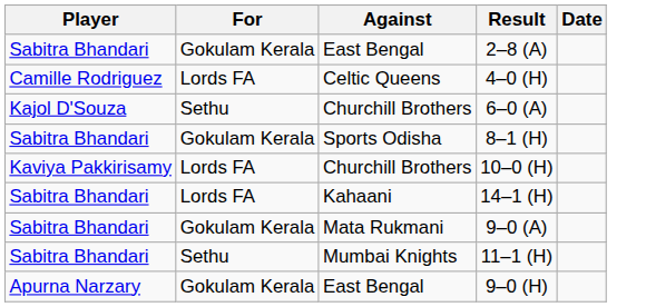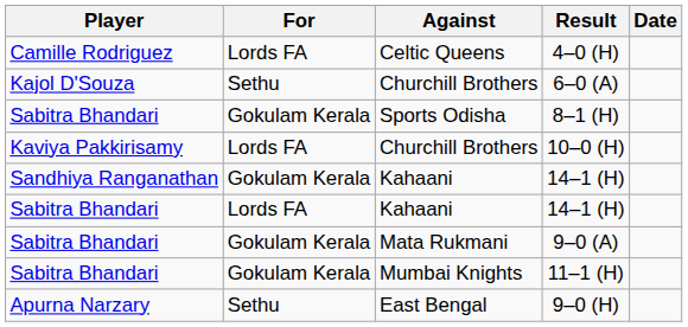 <table class="wikitable">
 <tr>
 <th>Player</th>
 <th>For</th>
 <th>Against</th>
 <th style="text-align:center">Result</th>
 <th>Date</th>
-</tr>
-<tr>
-<td> <a href='#'>Sabitra Bhandari</a></td>
-<td>Gokulam Kerala</td>
-<td>East Bengal</td>
-<td style="text-align:center">2–8 (A)</td>
-<td></td>
 </tr>
 <tr>
 <td> <a href='#'>Camille Rodriguez</a></td>
 <td>Lords FA</td>
 <td>Celtic Queens</td>
 <td style="text-align:center">4–0 (H)</td>
 <td></td>
 </tr>
 <tr>
 <td> <a href='#'>Kajol D'Souza</a></td>
 <td>Sethu</td>
 <td>Churchill Brothers</td>
 <td style="text-align:center">6–0 (A)</td>
 <td></td>
 </tr>
 <tr>
 <td> <a href='#'>Sabitra Bhandari</a></td>
 <td>Gokulam Kerala</td>
 <td>Sports Odisha</td>
 <td style="text-align:center">8–1 (H)</td>
 <td></td>
 </tr>
 <tr>
 <td> <a href='#'>Kaviya Pakkirisamy</a></td>
 <td>Lords FA</td>
 <td>Churchill Brothers</td>
 <td style="text-align:center">10–0 (H)</td>
 <td></td>
 </tr>
 <tr>
+<td> <a href='#'>Sandhiya Ranganathan</a></td>
+<td>Gokulam Kerala</td>
+<td>Kahaani</td>
+<td style="text-align:center">14–1 (H)</td>
+<td></td>
+</tr>
+<tr>
 <td> <a href='#'>Sabitra Bhandari</a></td>
 <td>Lords FA</td>
 <td>Kahaani</td>
 <td style="text-align:center">14–1 (H)</td>
 <td></td>
 </tr>
 <tr>
 <td> <a href='#'>Sabitra Bhandari</a></td>
 <td>Gokulam Kerala</td>
 <td>Mata Rukmani</td>
 <td style="text-align:center">9–0 (A)</td>
 <td></td>
 </tr>
 <tr>
 <td> <a href='#'>Sabitra Bhandari</a></td>
-<td>Sethu</td>
+<td>Gokulam Kerala</td>
 <td>Mumbai Knights</td>
 <td style="text-align:center">11–1 (H)</td>
 <td></td>
 </tr>
 <tr>
 <td> <a href='#'>Apurna Narzary</a></td>
-<td>Gokulam Kerala</td>
+<td>Sethu</td>
 <td>East Bengal</td>
 <td style="text-align:center">9–0 (H)</td>
 <td></td>
 </tr>
 </table>
